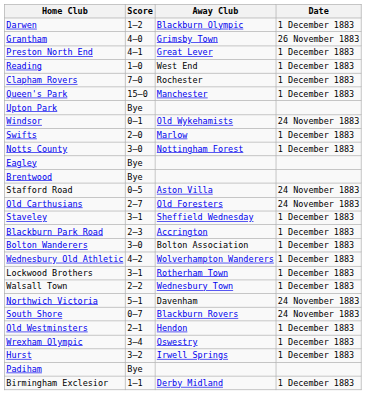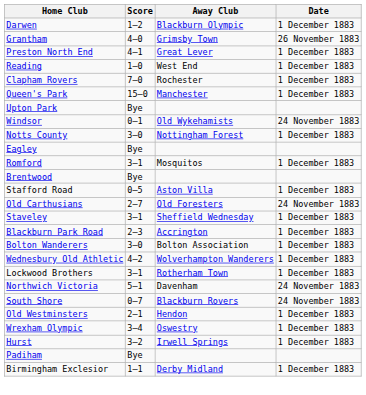 <table class="wikitable">
 <tr>
 <th>Home Club</th>
 <th>Score</th>
 <th>Away Club</th>
 <th>Date</th>
 </tr>
 <tr>
 <td><a href='#'>Darwen</a></td>
 <td>1–2</td>
 <td><a href='#'>Blackburn Olympic</a></td>
 <td>1 December 1883</td>
 </tr>
 <tr>
 <td><a href='#'>Grantham</a></td>
 <td>4–0</td>
 <td><a href='#'>Grimsby Town</a></td>
 <td>26 November 1883</td>
 </tr>
 <tr>
 <td><a href='#'>Preston North End</a></td>
 <td>4–1</td>
 <td><a href='#'>Great Lever</a></td>
 <td>1 December 1883</td>
 </tr>
 <tr>
 <td><a href='#'>Reading</a></td>
 <td>1–0</td>
 <td>West End</td>
 <td>1 December 1883</td>
 </tr>
 <tr>
 <td><a href='#'>Clapham Rovers</a></td>
 <td>7–0</td>
 <td>Rochester</td>
 <td>1 December 1883</td>
 </tr>
 <tr>
 <td><a href='#'>Queen's Park</a> </td>
 <td>15–0</td>
 <td><a href='#'>Manchester</a></td>
 <td>1 December 1883</td>
 </tr>
 <tr>
 <td><a href='#'>Upton Park</a></td>
 <td>Bye</td>
 <td></td>
 <td></td>
 </tr>
 <tr>
 <td><a href='#'>Windsor</a></td>
 <td>0–1</td>
 <td><a href='#'>Old Wykehamists</a></td>
 <td>24 November 1883</td>
 </tr>
 <tr>
-<td><a href='#'>Swifts</a></td>
-<td>2–0</td>
-<td><a href='#'>Marlow</a></td>
-<td>1 December 1883</td>
-</tr>
-<tr>
 <td><a href='#'>Notts County</a></td>
 <td>3–0</td>
 <td><a href='#'>Nottingham Forest</a></td>
 <td>1 December 1883</td>
 </tr>
 <tr>
 <td><a href='#'>Eagley</a></td>
 <td>Bye</td>
 <td></td>
 <td></td>
 </tr>
 <tr>
+<td><a href='#'>Romford</a></td>
+<td>3–1</td>
+<td>Mosquitos</td>
+<td>1 December 1883</td>
+</tr>
+<tr>
 <td><a href='#'>Brentwood</a></td>
 <td>Bye</td>
 <td></td>
 <td></td>
 </tr>
 <tr>
 <td>Stafford Road</td>
 <td>0–5</td>
 <td><a href='#'>Aston Villa</a></td>
-<td>24 November 1883</td>
+<td>1 December 1883</td>
 </tr>
 <tr>
 <td><a href='#'>Old Carthusians</a></td>
 <td>2–7</td>
 <td><a href='#'>Old Foresters</a></td>
 <td>24 November 1883</td>
 </tr>
 <tr>
 <td><a href='#'>Staveley</a></td>
 <td>3–1</td>
 <td><a href='#'>Sheffield Wednesday</a></td>
 <td>1 December 1883</td>
 </tr>
 <tr>
 <td><a href='#'>Blackburn Park Road</a></td>
 <td>2–3</td>
 <td><a href='#'>Accrington</a></td>
 <td>1 December 1883</td>
 </tr>
 <tr>
 <td><a href='#'>Bolton Wanderers</a></td>
 <td>3–0</td>
 <td>Bolton Association</td>
 <td>1 December 1883</td>
 </tr>
 <tr>
 <td><a href='#'>Wednesbury Old Athletic</a></td>
 <td>4–2</td>
 <td><a href='#'>Wolverhampton Wanderers</a></td>
 <td>1 December 1883</td>
 </tr>
 <tr>
 <td>Lockwood Brothers</td>
 <td>3–1</td>
 <td><a href='#'>Rotherham Town</a></td>
-<td>1 December 1883</td>
-</tr>
-<tr>
-<td>Walsall Town</td>
-<td>2–2</td>
-<td><a href='#'>Wednesbury Town</a></td>
 <td>1 December 1883</td>
 </tr>
 <tr>
 <td><a href='#'>Northwich Victoria</a></td>
 <td>5–1</td>
 <td>Davenham </td>
 <td>24 November 1883</td>
 </tr>
 <tr>
 <td><a href='#'>South Shore</a></td>
 <td>0–7</td>
 <td><a href='#'>Blackburn Rovers</a></td>
 <td>24 November 1883</td>
 </tr>
 <tr>
 <td><a href='#'>Old Westminsters</a></td>
 <td>2–1</td>
 <td><a href='#'>Hendon</a></td>
 <td>1 December 1883</td>
 </tr>
 <tr>
 <td><a href='#'>Wrexham Olympic</a> </td>
 <td>3–4</td>
 <td><a href='#'>Oswestry</a></td>
 <td>1 December 1883</td>
 </tr>
 <tr>
 <td><a href='#'>Hurst</a></td>
 <td>3–2</td>
 <td><a href='#'>Irwell Springs</a></td>
 <td>1 December 1883</td>
 </tr>
 <tr>
 <td><a href='#'>Padiham</a></td>
 <td>Bye</td>
 <td></td>
 <td></td>
 </tr>
 <tr>
 <td>Birmingham Exclesior</td>
 <td>1–1</td>
 <td><a href='#'>Derby Midland</a></td>
 <td>1 December 1883</td>
 </tr>
 </table>
